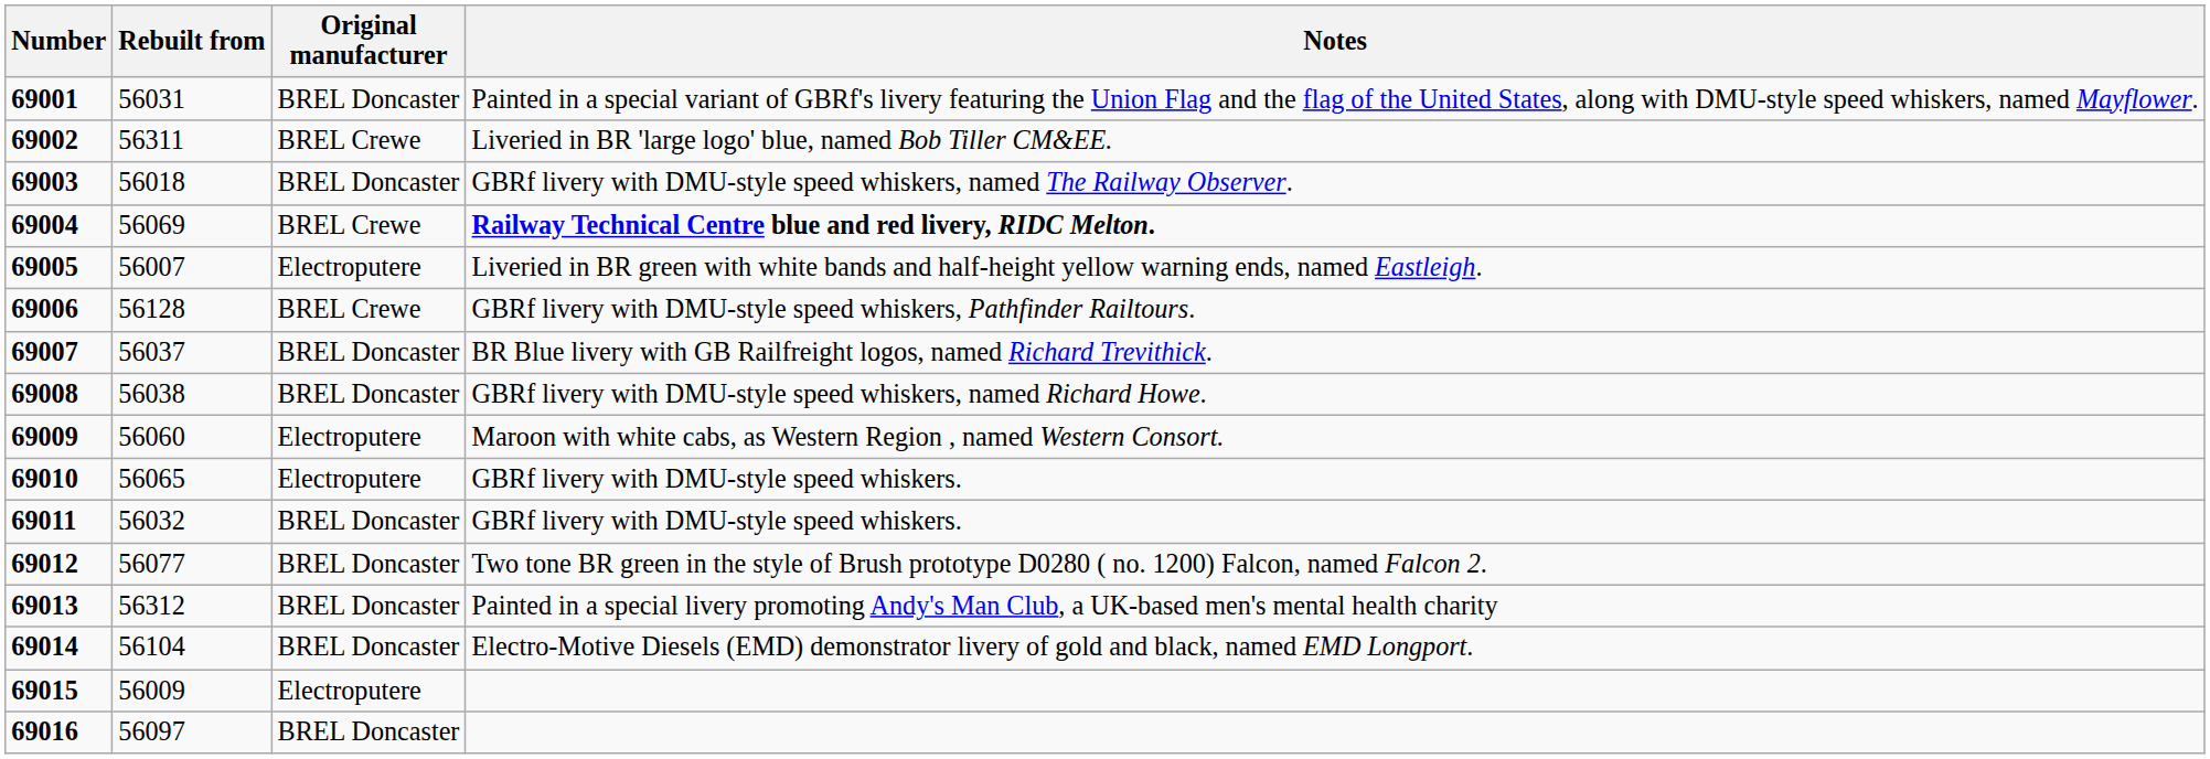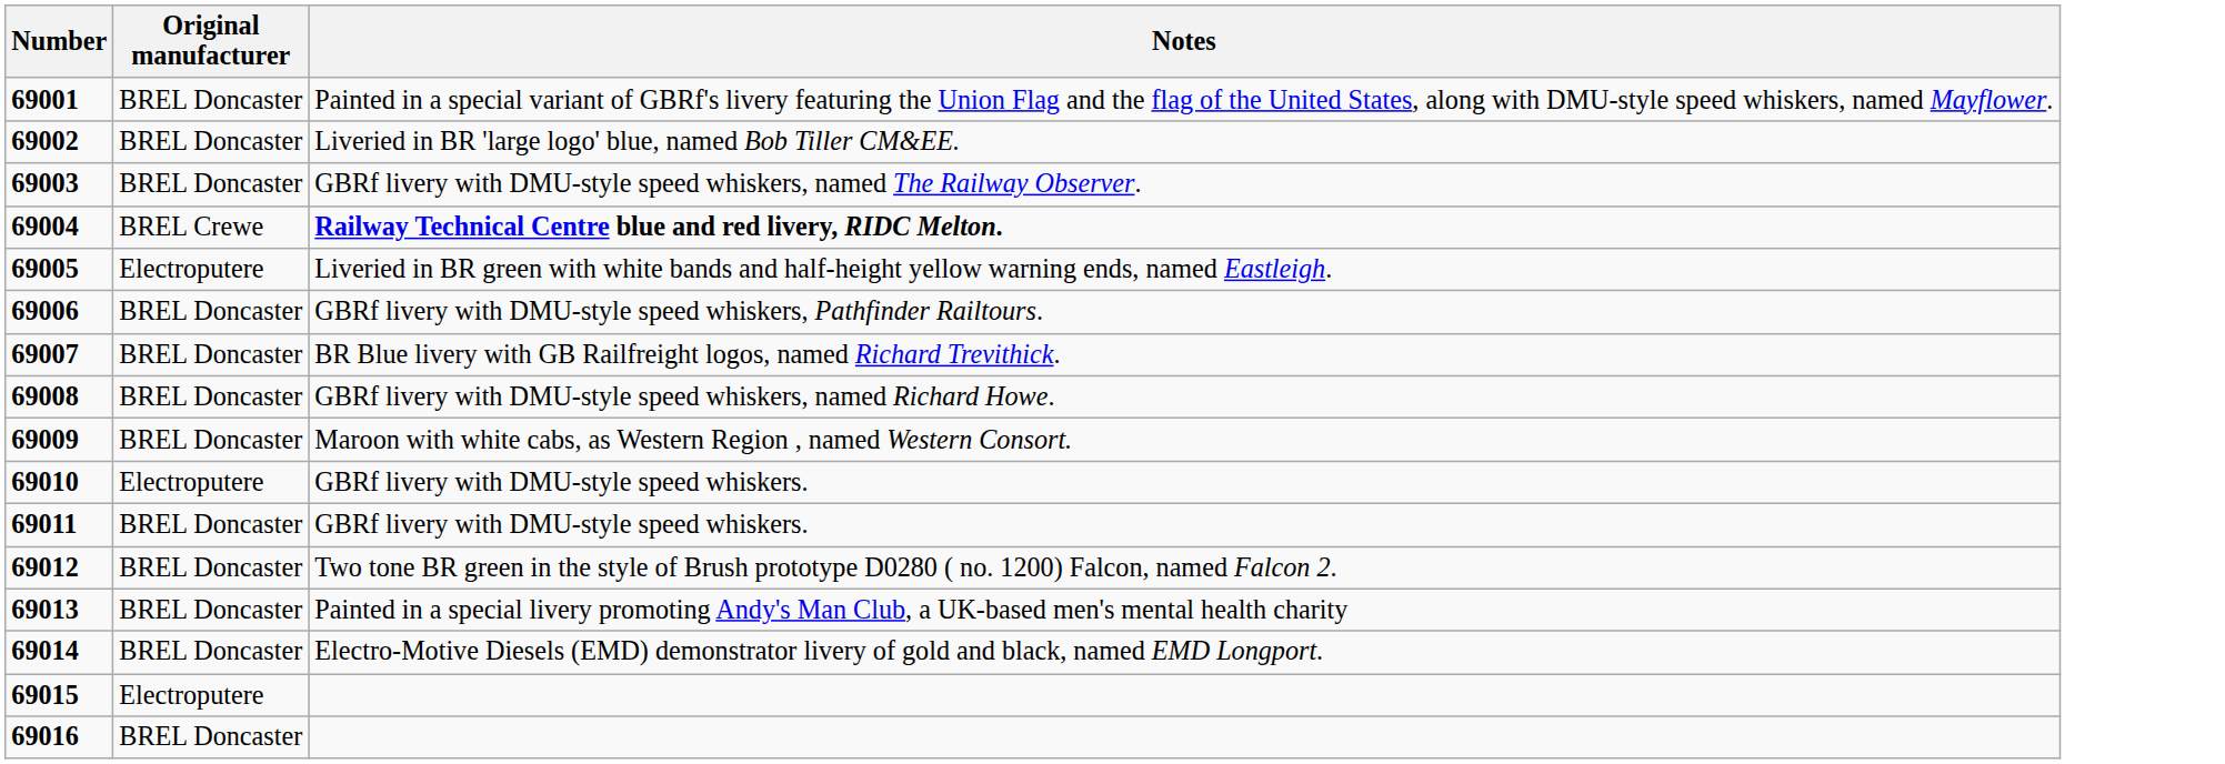 <table class="wikitable sortable">
 <tr>
 <th>Number</th>
-<th>Rebuilt from</th>
 <th>Original<br>manufacturer</th>
 <th>Notes</th>
 </tr>
 <tr>
 <td><strong>69001</strong></td>
-<td>56031</td>
 <td>BREL Doncaster</td>
 <td>Painted in a special variant of GBRf's livery featuring the <a href='#'>Union Flag</a> and the <a href='#'>flag of the United States</a>, along with DMU-style speed whiskers, named <em><a href='#'>Mayflower</a></em>.</td>
 </tr>
 <tr>
 <td><strong>69002</strong></td>
-<td>56311</td>
-<td>BREL Crewe</td>
+<td>BREL Doncaster</td>
 <td>Liveried in BR 'large logo' blue, named <em>Bob Tiller CM&EE.</em></td>
 </tr>
 <tr>
 <td><strong>69003</strong></td>
-<td>56018</td>
 <td>BREL Doncaster</td>
 <td>GBRf livery with DMU-style speed whiskers, named <em><a href='#'>The Railway Observer</a></em>.</td>
 </tr>
 <tr>
 <td><strong>69004</strong></td>
-<td>56069</td>
 <td>BREL Crewe</td>
 <td><strong><a href='#'>Railway Technical Centre</a> blue and red livery, <em>RIDC Melton</em>.</strong></td>
 </tr>
 <tr>
 <td><strong>69005</strong></td>
-<td>56007</td>
 <td>Electroputere</td>
 <td>Liveried in BR green with white bands and half-height yellow warning ends, named <em><a href='#'>Eastleigh</a></em>.</td>
 </tr>
 <tr>
 <td><strong>69006</strong></td>
-<td>56128</td>
-<td>BREL Crewe</td>
+<td>BREL Doncaster</td>
 <td>GBRf livery with DMU-style speed whiskers, <em>Pathfinder Railtours</em>.</td>
 </tr>
 <tr>
 <td><strong>69007</strong></td>
-<td>56037</td>
 <td>BREL Doncaster</td>
 <td>BR Blue livery with GB Railfreight logos, named <em><a href='#'>Richard Trevithick</a></em>.</td>
 </tr>
 <tr>
 <td><strong>69008</strong></td>
-<td>56038</td>
 <td>BREL Doncaster</td>
 <td>GBRf livery with DMU-style speed whiskers, named <em>Richard Howe</em>.</td>
 </tr>
 <tr>
 <td><strong>69009</strong></td>
-<td>56060</td>
-<td>Electroputere</td>
+<td>BREL Doncaster</td>
 <td>Maroon with white cabs, as Western Region , named <em>Western Consort.</em></td>
 </tr>
 <tr>
 <td><strong>69010</strong></td>
-<td>56065</td>
 <td>Electroputere</td>
 <td>GBRf livery with DMU-style speed whiskers.</td>
 </tr>
 <tr>
 <td><strong>69011</strong></td>
-<td>56032</td>
 <td>BREL Doncaster</td>
 <td>GBRf livery with DMU-style speed whiskers.</td>
 </tr>
 <tr>
 <td><strong>69012</strong></td>
-<td>56077</td>
 <td>BREL Doncaster</td>
 <td>Two tone BR green in the style of Brush prototype D0280 ( no. 1200) Falcon, named <em>Falcon 2</em>.</td>
 </tr>
 <tr>
 <td><strong>69013</strong></td>
-<td>56312</td>
 <td>BREL Doncaster</td>
 <td>Painted in a special livery promoting <a href='#'>Andy's Man Club</a>, a UK-based men's mental health charity</td>
 </tr>
 <tr>
 <td><strong>69014</strong></td>
-<td>56104</td>
 <td>BREL Doncaster</td>
 <td>Electro-Motive Diesels (EMD) demonstrator livery of gold and black, named <em>EMD Longport</em>.</td>
 </tr>
 <tr>
 <td><strong>69015</strong></td>
-<td>56009</td>
 <td>Electroputere</td>
 <td></td>
 </tr>
 <tr>
 <td><strong>69016</strong></td>
-<td>56097</td>
 <td>BREL Doncaster</td>
 <td></td>
 </tr>
 </table>
